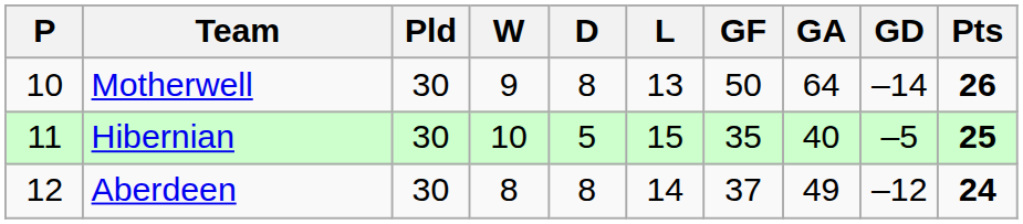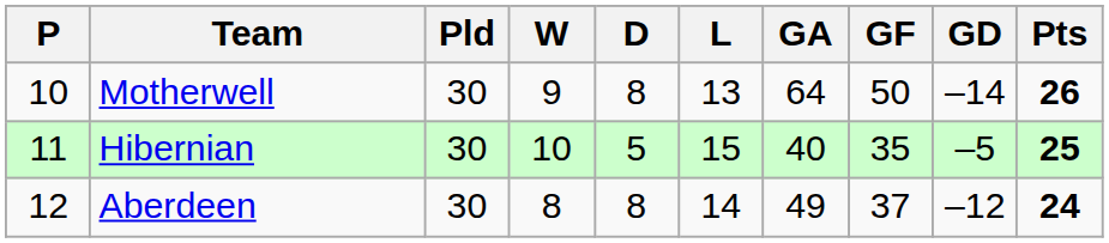 <table class="wikitable" style="text-align: center;">
 <tr>
 <th width=30>P</th>
 <th width=140>Team</th>
 <th width=30>Pld</th>
 <th width=30>W</th>
 <th width=30>D</th>
 <th width=30>L</th>
+<th width=30>GA</th>
 <th width=30>GF</th>
-<th width=30>GA</th>
 <th width=30>GD</th>
 <th width=30>Pts</th>
 </tr>
 <tr>
 <td>10</td>
 <td align=left><a href='#'>Motherwell</a></td>
 <td>30</td>
 <td>9</td>
 <td>8</td>
 <td>13</td>
+<td>64</td>
 <td>50</td>
-<td>64</td>
 <td>–14</td>
 <td><strong>26</strong></td>
 </tr>
 <tr style="background:#ccffcc;">
 <td>11</td>
 <td align=left><a href='#'>Hibernian</a></td>
 <td>30</td>
 <td>10</td>
 <td>5</td>
 <td>15</td>
+<td>40</td>
 <td>35</td>
-<td>40</td>
 <td>–5</td>
 <td><strong>25</strong></td>
 </tr>
 <tr>
 <td>12</td>
 <td align=left><a href='#'>Aberdeen</a></td>
 <td>30</td>
 <td>8</td>
 <td>8</td>
 <td>14</td>
+<td>49</td>
 <td>37</td>
-<td>49</td>
 <td>–12</td>
 <td><strong>24</strong></td>
 </tr>
 </table>
